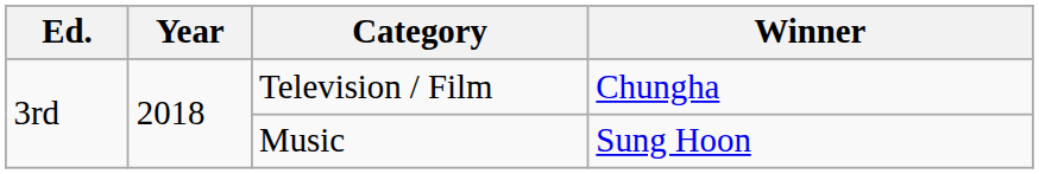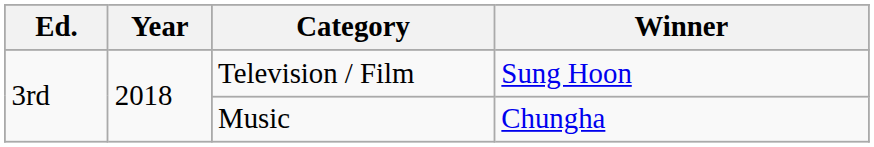 <table class="wikitable">
 <tr align=center>
 <th style="width:50px">Ed.</th>
 <th style="width:50px">Year</th>
 <th style="width:150px">Category</th>
 <th style="width:200px">Winner</th>
 </tr>
 <tr>
 <td rowspan="2">3rd</td>
 <td rowspan="2">2018</td>
 <td>Television / Film</td>
-<td><a href='#'>Chungha</a></td>
+<td><a href='#'>Sung Hoon</a></td>
 </tr>
 <tr>
 <td>Music</td>
-<td><a href='#'>Sung Hoon</a></td>
+<td><a href='#'>Chungha</a></td>
 </tr>
 </table>
